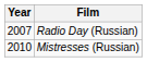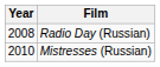 <table class="wikitable">
 <tr>
 <th>Year</th>
 <th>Film</th>
 </tr>
 <tr>
-<td>2007</td>
+<td>2008</td>
 <td><em>Radio Day</em> (Russian)</td>
 </tr>
 <tr>
 <td>2010</td>
 <td><em>Mistresses</em> (Russian)</td>
 </tr>
 </table>
